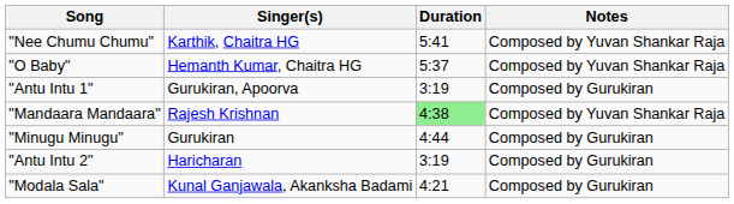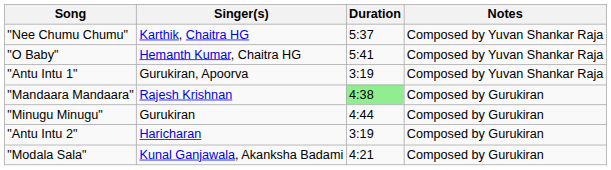 <table class="wikitable">
 <tr>
 <th>Song</th>
 <th>Singer(s)</th>
 <th>Duration</th>
 <th>Notes</th>
 </tr>
 <tr>
 <td>"Nee Chumu Chumu"</td>
 <td><a href='#'>Karthik</a>, <a href='#'>Chaitra HG</a></td>
-<td>5:41</td>
+<td>5:37</td>
 <td>Composed by Yuvan Shankar Raja</td>
 </tr>
 <tr>
 <td>"O Baby"</td>
 <td><a href='#'>Hemanth Kumar</a>, Chaitra HG</td>
-<td>5:37</td>
+<td>5:41</td>
 <td>Composed by Yuvan Shankar Raja</td>
 </tr>
 <tr>
 <td>"Antu Intu 1"</td>
 <td>Gurukiran, Apoorva</td>
 <td>3:19</td>
-<td>Composed by Gurukiran</td>
+<td>Composed by Yuvan Shankar Raja</td>
 </tr>
 <tr>
 <td>"Mandaara Mandaara"</td>
 <td><a href='#'>Rajesh Krishnan</a></td>
 <td style="background: lightgreen;">4:38</td>
-<td>Composed by Yuvan Shankar Raja</td>
+<td>Composed by Gurukiran</td>
 </tr>
 <tr>
 <td>"Minugu Minugu"</td>
 <td>Gurukiran</td>
 <td>4:44</td>
 <td>Composed by Gurukiran</td>
 </tr>
 <tr>
 <td>"Antu Intu 2"</td>
 <td><a href='#'>Haricharan</a></td>
 <td>3:19</td>
 <td>Composed by Gurukiran</td>
 </tr>
 <tr>
 <td>"Modala Sala"</td>
 <td><a href='#'>Kunal Ganjawala</a>, Akanksha Badami</td>
 <td>4:21</td>
 <td>Composed by Gurukiran</td>
 </tr>
 </table>
